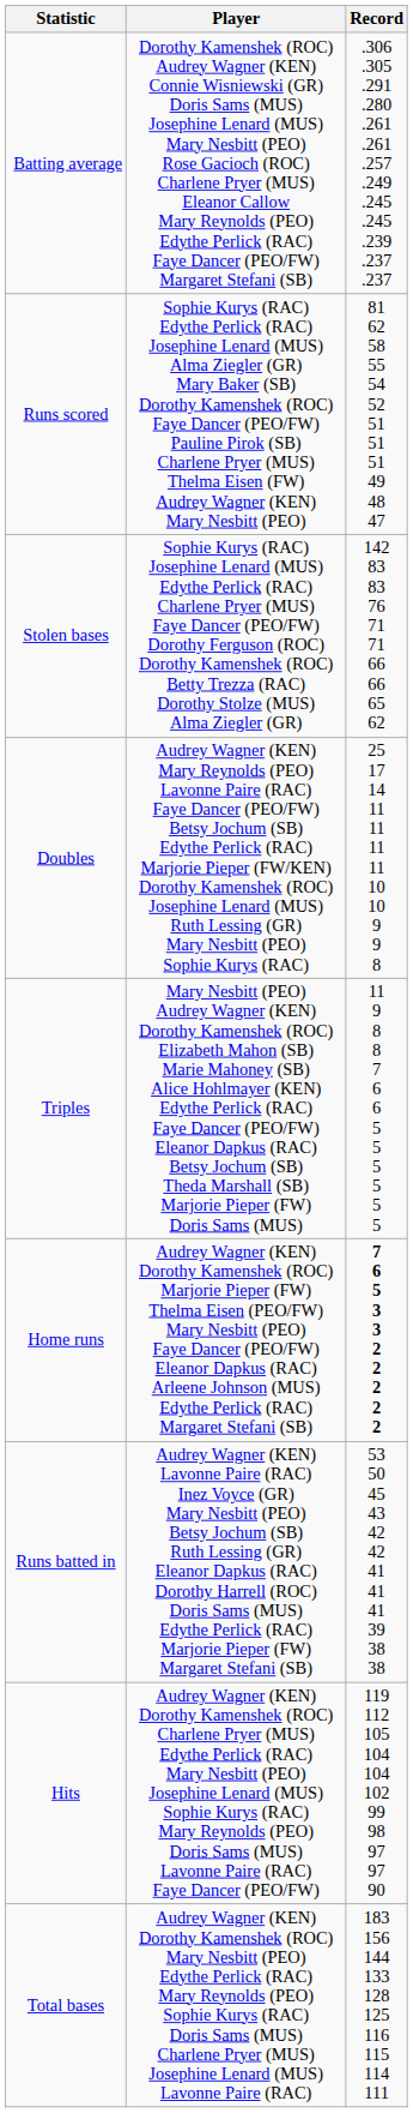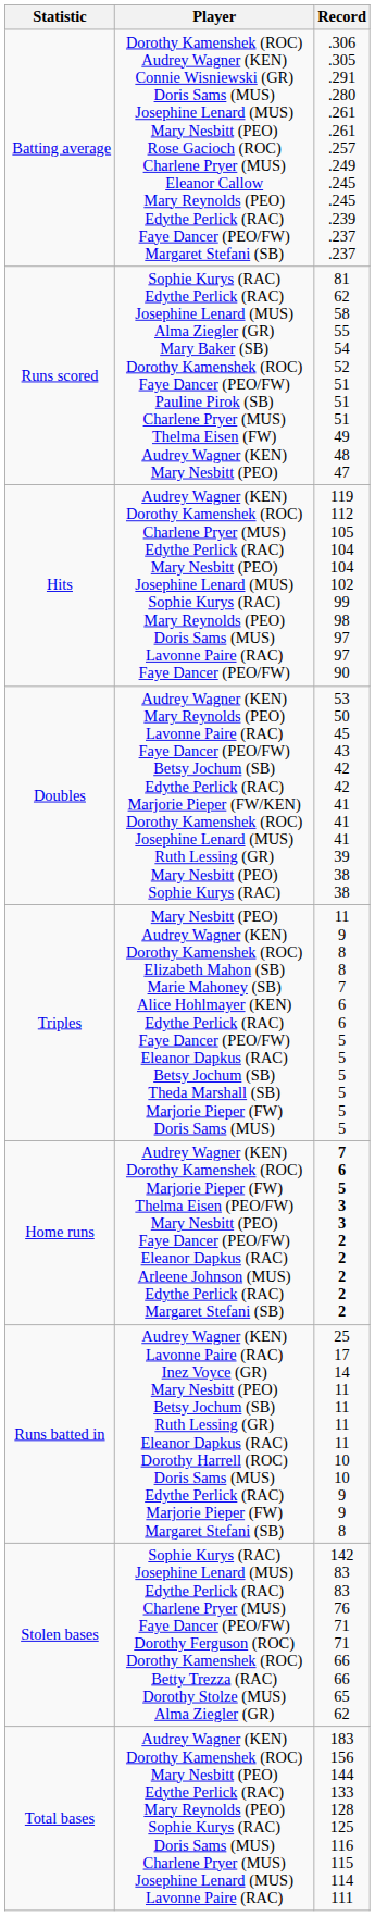 <table class="wikitable">
 <tr>
 <th>Statistic</th>
 <th>Player</th>
 <th>Record</th>
 </tr>
 <tr align=center>
 <td> <a href='#'>Batting average</a></td>
 <td>  <a href='#'>Dorothy Kamenshek</a> (ROC)   <br><a href='#'>Audrey Wagner</a> (KEN)<br><a href='#'>Connie Wisniewski</a> (GR)<br><a href='#'>Doris Sams</a> (MUS)<br><a href='#'>Josephine Lenard</a> (MUS)<br><a href='#'>Mary Nesbitt</a> (PEO)<br><a href='#'>Rose Gacioch</a> (ROC)<br><a href='#'>Charlene Pryer</a> (MUS)<br><a href='#'>Eleanor Callow</a><br><a href='#'>Mary Reynolds</a> (PEO)<br><a href='#'>Edythe Perlick</a> (RAC)<br><a href='#'>Faye Dancer</a> (PEO/FW)<br><a href='#'>Margaret Stefani</a> (SB)</td>
 <td>.306 <br> .305 <br> .291 <br> .280 <br> .261 <br> .261 <br> .257 <br> .249 <br> .245 <br> .245 <br> .239 <br> .237 <br> .237</td>
 </tr>
 <tr align=center>
 <td><a href='#'>Runs scored</a></td>
 <td><a href='#'>Sophie Kurys</a> (RAC)<br><a href='#'>Edythe Perlick</a> (RAC)<br><a href='#'>Josephine Lenard</a> (MUS)<br><a href='#'>Alma Ziegler</a> (GR)<br><a href='#'>Mary Baker</a> (SB)<br><a href='#'>Dorothy Kamenshek</a> (ROC)<br><a href='#'>Faye Dancer</a> (PEO/FW)<br><a href='#'>Pauline Pirok</a> (SB)<br><a href='#'>Charlene Pryer</a> (MUS)<br><a href='#'>Thelma Eisen</a> (FW)<br><a href='#'>Audrey Wagner</a> (KEN)<br><a href='#'>Mary Nesbitt</a> (PEO)</td>
 <td>81 <br> 62 <br> 58 <br> 55 <br> 54 <br> 52 <br> 51 <br> 51 <br> 51 <br> 49 <br> 48 <br> 47</td>
 </tr>
 <tr align=center>
-<td><a href='#'>Stolen bases</a></td>
-<td><a href='#'>Sophie Kurys</a> (RAC)<br><a href='#'>Josephine Lenard</a> (MUS)<br><a href='#'>Edythe Perlick</a> (RAC)<br><a href='#'>Charlene Pryer</a> (MUS)<br><a href='#'>Faye Dancer</a> (PEO/FW)<br><a href='#'>Dorothy Ferguson</a> (ROC)<br><a href='#'>Dorothy Kamenshek</a> (ROC)<br><a href='#'>Betty Trezza</a> (RAC)<br><a href='#'>Dorothy Stolze</a> (MUS)<br><a href='#'>Alma Ziegler</a> (GR)</td>
-<td>142 <br> 83 <br> 83 <br> 76 <br> 71 <br> 71 <br> 66 <br> 66 <br> 65 <br> 62</td>
+<td><a href='#'>Hits</a></td>
+<td><a href='#'>Audrey Wagner</a> (KEN)<br><a href='#'>Dorothy Kamenshek</a> (ROC)<br><a href='#'>Charlene Pryer</a> (MUS)<br><a href='#'>Edythe Perlick</a> (RAC)<br><a href='#'>Mary Nesbitt</a> (PEO)<br><a href='#'>Josephine Lenard</a> (MUS)<br><a href='#'>Sophie Kurys</a> (RAC)<br><a href='#'>Mary Reynolds</a> (PEO)<br><a href='#'>Doris Sams</a> (MUS)<br><a href='#'>Lavonne Paire</a> (RAC)<br><a href='#'>Faye Dancer</a> (PEO/FW)</td>
+<td>119 <br> 112  <br> 105 <br> 104 <br> 104 <br> 102 <br> 99 <br> 98 <br> 97 <br> 97 <br> 90</td>
 </tr>
 <tr align=center>
 <td><a href='#'>Doubles</a></td>
 <td><a href='#'>Audrey Wagner</a> (KEN)<br><a href='#'>Mary Reynolds</a> (PEO)<br><a href='#'>Lavonne Paire</a> (RAC)<br><a href='#'>Faye Dancer</a> (PEO/FW)<br><a href='#'>Betsy Jochum</a> (SB)<br><a href='#'>Edythe Perlick</a> (RAC)<br><a href='#'>Marjorie Pieper</a> (FW/KEN)<br><a href='#'>Dorothy Kamenshek</a> (ROC)<br><a href='#'>Josephine Lenard</a> (MUS)<br><a href='#'>Ruth Lessing</a> (GR)<br><a href='#'>Mary Nesbitt</a> (PEO)<br><a href='#'>Sophie Kurys</a> (RAC)</td>
-<td>25 <br> 17 <br> 14 <br> 11 <br> 11 <br> 11 <br> 11 <br> 10 <br> 10 <br> 9 <br> 9 <br> 8</td>
+<td>53 <br> 50 <br> 45 <br> 43 <br> 42 <br> 42 <br> 41 <br> 41 <br>  41 <br> 39 <br> 38 <br> 38</td>
 </tr>
 <tr align=center>
 <td><a href='#'>Triples</a></td>
 <td><a href='#'>Mary Nesbitt</a> (PEO)<br><a href='#'>Audrey Wagner</a> (KEN)<br><a href='#'>Dorothy Kamenshek</a> (ROC)<br><a href='#'>Elizabeth Mahon</a> (SB)<br><a href='#'>Marie Mahoney</a> (SB)<br><a href='#'>Alice Hohlmayer</a> (KEN)<br><a href='#'>Edythe Perlick</a> (RAC)<br><a href='#'>Faye Dancer</a> (PEO/FW)<br><a href='#'>Eleanor Dapkus</a> (RAC)<br><a href='#'>Betsy Jochum</a> (SB)<br><a href='#'>Theda Marshall</a> (SB)<br><a href='#'>Marjorie Pieper</a> (FW)<br><a href='#'>Doris Sams</a> (MUS)</td>
 <td>11 <br> 9 <br> 8 <br> 8 <br> 7 <br> 6 <br> 6 <br> 5 <br> 5 <br> 5 <br> 5 <br> 5 <br> 5</td>
 </tr>
 <tr align=center>
 <td><a href='#'>Home runs</a></td>
 <td><a href='#'>Audrey Wagner</a> (KEN)<br><a href='#'>Dorothy Kamenshek</a> (ROC)<br><a href='#'>Marjorie Pieper</a> (FW)<br><a href='#'>Thelma Eisen</a> (PEO/FW)<br><a href='#'>Mary Nesbitt</a> (PEO)<br><a href='#'>Faye Dancer</a> (PEO/FW)<br><a href='#'>Eleanor Dapkus</a> (RAC)<br><a href='#'>Arleene Johnson</a> (MUS)<br><a href='#'>Edythe Perlick</a> (RAC)<br><a href='#'>Margaret Stefani</a> (SB)</td>
 <td><strong>7 <br> 6 <br> 5 <br> 3 <br> 3 <br> 2 <br> 2 <br> 2 <br> 2 <br> 2</strong></td>
 </tr>
 <tr align=center>
 <td><a href='#'>Runs batted in</a></td>
 <td><a href='#'>Audrey Wagner</a> (KEN)<br><a href='#'>Lavonne Paire</a> (RAC)<br><a href='#'>Inez Voyce</a> (GR)<br><a href='#'>Mary Nesbitt</a> (PEO)<br><a href='#'>Betsy Jochum</a> (SB)<br><a href='#'>Ruth Lessing</a> (GR)<br><a href='#'>Eleanor Dapkus</a> (RAC)<br><a href='#'>Dorothy Harrell</a> (ROC)<br><a href='#'>Doris Sams</a> (MUS) <br><a href='#'>Edythe Perlick</a> (RAC)<br><a href='#'>Marjorie Pieper</a> (FW)<br><a href='#'>Margaret Stefani</a> (SB)</td>
-<td>53 <br> 50 <br> 45 <br> 43 <br> 42 <br> 42 <br> 41 <br> 41 <br>  41 <br> 39 <br> 38 <br> 38</td>
+<td>25 <br> 17 <br> 14 <br> 11 <br> 11 <br> 11 <br> 11 <br> 10 <br> 10 <br> 9 <br> 9 <br> 8</td>
 </tr>
 <tr align=center>
-<td><a href='#'>Hits</a></td>
-<td><a href='#'>Audrey Wagner</a> (KEN)<br><a href='#'>Dorothy Kamenshek</a> (ROC)<br><a href='#'>Charlene Pryer</a> (MUS)<br><a href='#'>Edythe Perlick</a> (RAC)<br><a href='#'>Mary Nesbitt</a> (PEO)<br><a href='#'>Josephine Lenard</a> (MUS)<br><a href='#'>Sophie Kurys</a> (RAC)<br><a href='#'>Mary Reynolds</a> (PEO)<br><a href='#'>Doris Sams</a> (MUS)<br><a href='#'>Lavonne Paire</a> (RAC)<br><a href='#'>Faye Dancer</a> (PEO/FW)</td>
-<td>119 <br> 112  <br> 105 <br> 104 <br> 104 <br> 102 <br> 99 <br> 98 <br> 97 <br> 97 <br> 90</td>
+<td><a href='#'>Stolen bases</a></td>
+<td><a href='#'>Sophie Kurys</a> (RAC)<br><a href='#'>Josephine Lenard</a> (MUS)<br><a href='#'>Edythe Perlick</a> (RAC)<br><a href='#'>Charlene Pryer</a> (MUS)<br><a href='#'>Faye Dancer</a> (PEO/FW)<br><a href='#'>Dorothy Ferguson</a> (ROC)<br><a href='#'>Dorothy Kamenshek</a> (ROC)<br><a href='#'>Betty Trezza</a> (RAC)<br><a href='#'>Dorothy Stolze</a> (MUS)<br><a href='#'>Alma Ziegler</a> (GR)</td>
+<td>142 <br> 83 <br> 83 <br> 76 <br> 71 <br> 71 <br> 66 <br> 66 <br> 65 <br> 62</td>
 </tr>
 <tr align=center>
 <td><a href='#'>Total bases</a></td>
 <td><a href='#'>Audrey Wagner</a> (KEN)<br><a href='#'>Dorothy Kamenshek</a> (ROC)<br><a href='#'>Mary Nesbitt</a> (PEO)<br><a href='#'>Edythe Perlick</a> (RAC)<br><a href='#'>Mary Reynolds</a> (PEO)<br><a href='#'>Sophie Kurys</a> (RAC)<br><a href='#'>Doris Sams</a> (MUS)<br><a href='#'>Charlene Pryer</a> (MUS)<br><a href='#'>Josephine Lenard</a> (MUS)<br><a href='#'>Lavonne Paire</a> (RAC)</td>
 <td>183 <br> 156 <br> 144 <br> 133 <br> 128 <br> 125 <br> 116 <br> 115 <br> 114 <br> 111</td>
 </tr>
 </table>
